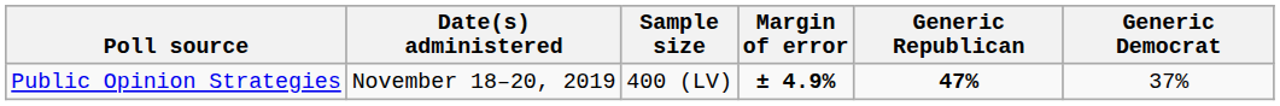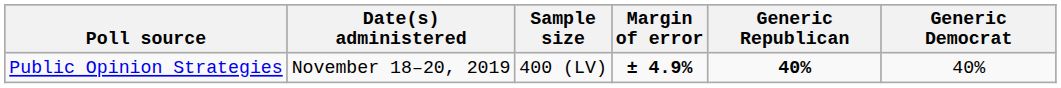 <table class="wikitable" style="font-size:85%;text-align:center;">
 <tr valign=bottom>
 <th>Poll source</th>
 <th>Date(s)<br>administered</th>
 <th>Sample<br>size</th>
 <th>Margin<br>of error</th>
 <th style="width:100px;">Generic<br>Republican</th>
 <th style="width:100px;">Generic<br>Democrat</th>
 </tr>
 <tr>
 <td style="text-align:left;"><a href='#'>Public Opinion Strategies</a></td>
 <td>November 18–20, 2019</td>
 <td>400 (LV)</td>
 <td><strong>± 4.9%</strong></td>
-<td><strong>47%</strong></td>
-<td>37%</td>
+<td><strong>40%</strong></td>
+<td>40%</td>
 </tr>
 </table>
